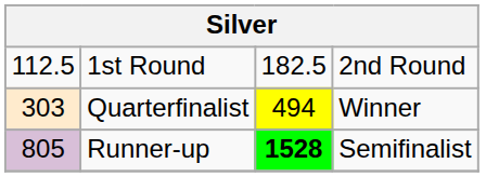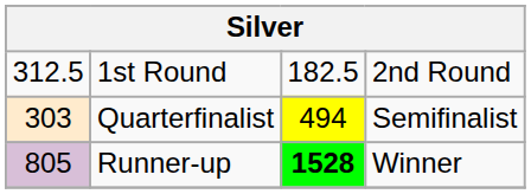 <table class="wikitable" style="font-size:78%;">
 <tr>
 <th colspan=4 style="background:#f2f2f2;">Silver</th>
 </tr>
 <tr>
-<td align="center">112.5</td>
+<td align="center">312.5</td>
 <td>1st Round</td>
 <td align="center">182.5</td>
 <td>2nd Round</td>
 </tr>
 <tr>
 <td align="center" style="background:#ffebcd;">303</td>
 <td>Quarterfinalist</td>
 <td align="center" style="background:#ffff00;">494</td>
-<td>Winner</td>
+<td>Semifinalist</td>
 </tr>
 <tr>
 <td align="center" style="background:#D8BFD8;">805</td>
 <td>Runner-up</td>
 <td align="center" style="background:#00ff00;font-weight:bold;">1528</td>
-<td>Semifinalist</td>
+<td>Winner</td>
 </tr>
 <tr>
 </tr>
 </table>
